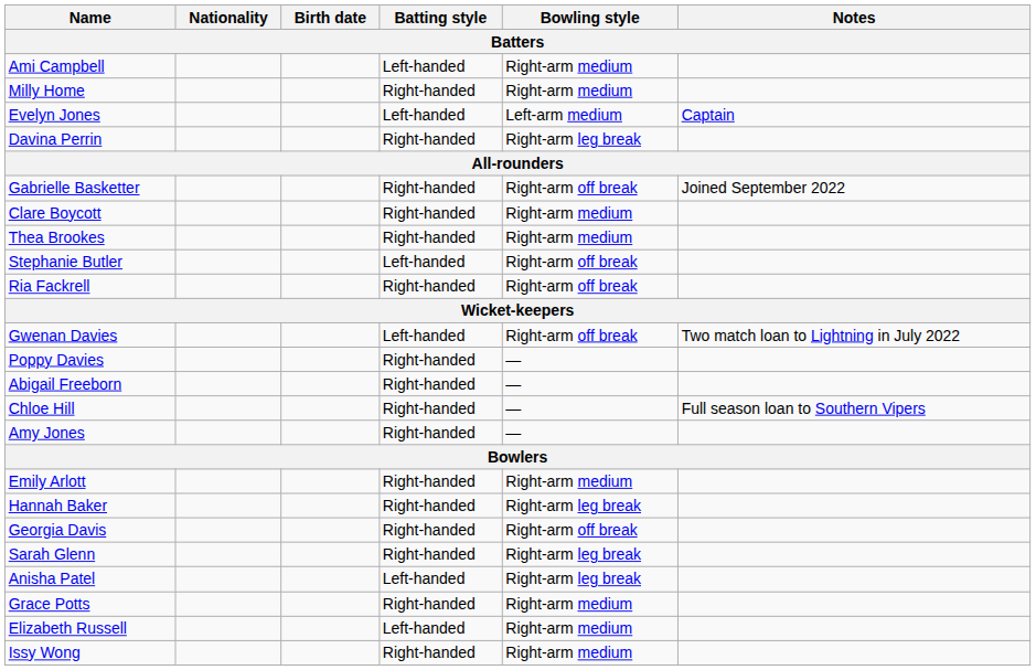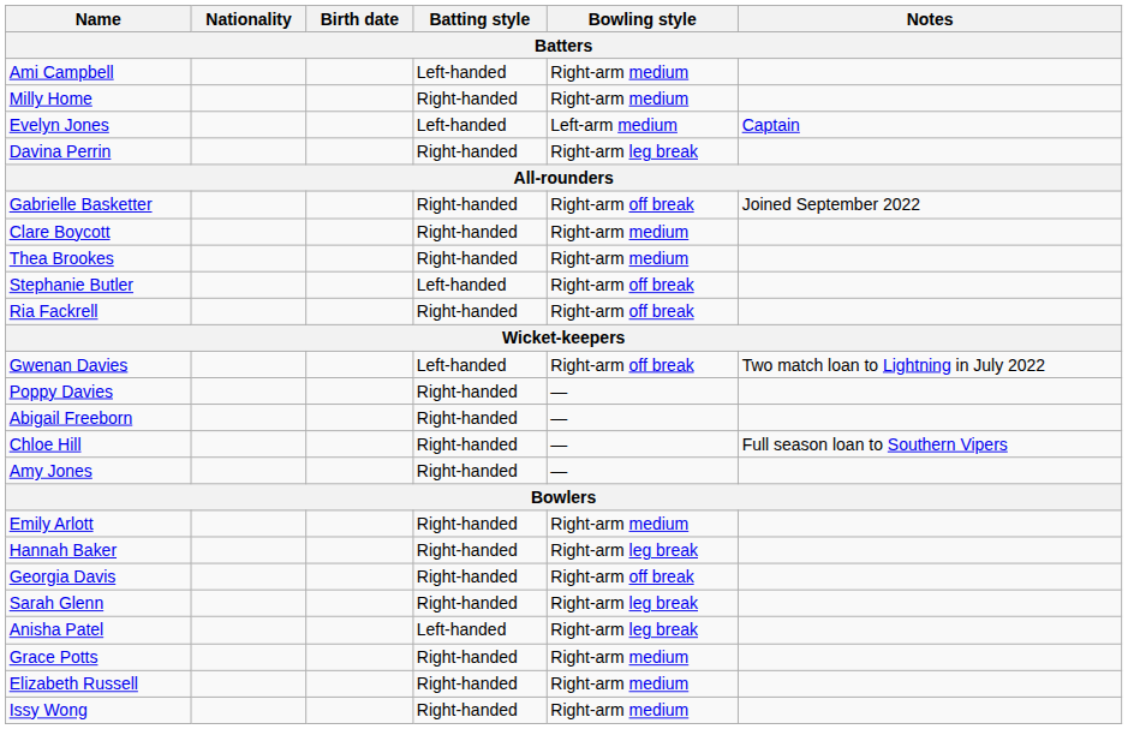 <table class="wikitable"  style="font-size:95%; width:80%;">
 <tr>
 <th>Name</th>
 <th>Nationality</th>
 <th>Birth date</th>
 <th>Batting style</th>
 <th>Bowling style</th>
 <th>Notes</th>
 </tr>
 <tr>
 <th colspan="7">Batters</th>
 </tr>
 <tr>
 <td><a href='#'>Ami Campbell</a></td>
 <td></td>
 <td></td>
 <td>Left-handed</td>
 <td>Right-arm <a href='#'>medium</a></td>
 <td></td>
 </tr>
 <tr>
 <td><a href='#'>Milly Home</a></td>
 <td></td>
 <td></td>
 <td>Right-handed</td>
 <td>Right-arm <a href='#'>medium</a></td>
 <td></td>
 </tr>
 <tr>
 <td><a href='#'>Evelyn Jones</a></td>
 <td></td>
 <td></td>
 <td>Left-handed</td>
 <td>Left-arm <a href='#'>medium</a></td>
 <td><a href='#'>Captain</a></td>
 </tr>
 <tr>
 <td><a href='#'>Davina Perrin</a></td>
 <td></td>
 <td></td>
 <td>Right-handed</td>
 <td>Right-arm <a href='#'>leg break</a></td>
 <td></td>
 </tr>
 <tr>
 <th colspan="7">All-rounders</th>
 </tr>
 <tr>
 <td><a href='#'>Gabrielle Basketter</a></td>
 <td></td>
 <td></td>
 <td>Right-handed</td>
 <td>Right-arm <a href='#'>off break</a></td>
 <td>Joined September 2022</td>
 </tr>
 <tr>
 <td><a href='#'>Clare Boycott</a></td>
 <td></td>
 <td></td>
 <td>Right-handed</td>
 <td>Right-arm <a href='#'>medium</a></td>
 <td></td>
 </tr>
 <tr>
 <td><a href='#'>Thea Brookes</a></td>
 <td></td>
 <td></td>
 <td>Right-handed</td>
 <td>Right-arm <a href='#'>medium</a></td>
 <td></td>
 </tr>
 <tr>
 <td><a href='#'>Stephanie Butler</a></td>
 <td></td>
 <td></td>
 <td>Left-handed</td>
 <td>Right-arm <a href='#'>off break</a></td>
 <td></td>
 </tr>
 <tr>
 <td><a href='#'>Ria Fackrell</a></td>
 <td></td>
 <td></td>
 <td>Right-handed</td>
 <td>Right-arm <a href='#'>off break</a></td>
 <td></td>
 </tr>
 <tr>
 <th colspan="7">Wicket-keepers</th>
 </tr>
 <tr>
 <td><a href='#'>Gwenan Davies</a></td>
 <td></td>
 <td></td>
 <td>Left-handed</td>
 <td>Right-arm <a href='#'>off break</a></td>
 <td>Two match loan to <a href='#'>Lightning</a> in July 2022</td>
 </tr>
 <tr>
 <td><a href='#'>Poppy Davies</a></td>
 <td></td>
 <td></td>
 <td>Right-handed</td>
 <td>—</td>
 <td></td>
 </tr>
 <tr>
 <td><a href='#'>Abigail Freeborn</a></td>
 <td></td>
 <td></td>
 <td>Right-handed</td>
 <td>—</td>
 <td></td>
 </tr>
 <tr>
 <td><a href='#'>Chloe Hill</a></td>
 <td></td>
 <td></td>
 <td>Right-handed</td>
 <td>—</td>
 <td>Full season loan to <a href='#'>Southern Vipers</a></td>
 </tr>
 <tr>
 <td><a href='#'>Amy Jones</a></td>
 <td></td>
 <td></td>
 <td>Right-handed</td>
 <td>—</td>
 <td></td>
 </tr>
 <tr>
 <th colspan="7">Bowlers</th>
 </tr>
 <tr>
 <td><a href='#'>Emily Arlott</a></td>
 <td></td>
 <td></td>
 <td>Right-handed</td>
 <td>Right-arm <a href='#'>medium</a></td>
 <td></td>
 </tr>
 <tr>
 <td><a href='#'>Hannah Baker</a></td>
 <td></td>
 <td></td>
 <td>Right-handed</td>
 <td>Right-arm <a href='#'>leg break</a></td>
 <td></td>
 </tr>
 <tr>
 <td><a href='#'>Georgia Davis</a></td>
 <td></td>
 <td></td>
 <td>Right-handed</td>
 <td>Right-arm <a href='#'>off break</a></td>
 <td></td>
 </tr>
 <tr>
 <td><a href='#'>Sarah Glenn</a></td>
 <td></td>
 <td></td>
 <td>Right-handed</td>
 <td>Right-arm <a href='#'>leg break</a></td>
 <td></td>
 </tr>
 <tr>
 <td><a href='#'>Anisha Patel</a></td>
 <td></td>
 <td></td>
 <td>Left-handed</td>
 <td>Right-arm <a href='#'>leg break</a></td>
 <td></td>
 </tr>
 <tr>
 <td><a href='#'>Grace Potts</a></td>
 <td></td>
 <td></td>
 <td>Right-handed</td>
 <td>Right-arm <a href='#'>medium</a></td>
 <td></td>
 </tr>
 <tr>
 <td><a href='#'>Elizabeth Russell</a></td>
 <td></td>
 <td></td>
-<td>Left-handed</td>
+<td>Right-handed</td>
 <td>Right-arm <a href='#'>medium</a></td>
 <td></td>
 </tr>
 <tr>
 <td><a href='#'>Issy Wong</a></td>
 <td></td>
 <td></td>
 <td>Right-handed</td>
 <td>Right-arm <a href='#'>medium</a></td>
 <td></td>
 </tr>
 </table>
